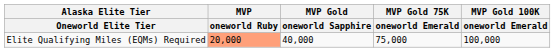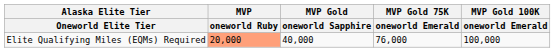 <table class="wikitable">
 <tr>
 <th>Alaska Elite Tier</th>
 <th>MVP</th>
 <th>MVP Gold</th>
 <th>MVP Gold 75K</th>
 <th>MVP Gold 100K</th>
 </tr>
 <tr>
 <th>Oneworld Elite Tier</th>
 <th>oneworld Ruby</th>
 <th>oneworld Sapphire</th>
 <th>oneworld Emerald</th>
 <th>oneworld Emerald</th>
 </tr>
 <tr>
 <td>Elite Qualifying Miles (EQMs) Required</td>
 <td style="background: lightsalmon;">20,000</td>
 <td>40,000</td>
-<td>75,000</td>
+<td>76,000</td>
 <td>100,000</td>
 </tr>
 </table>
